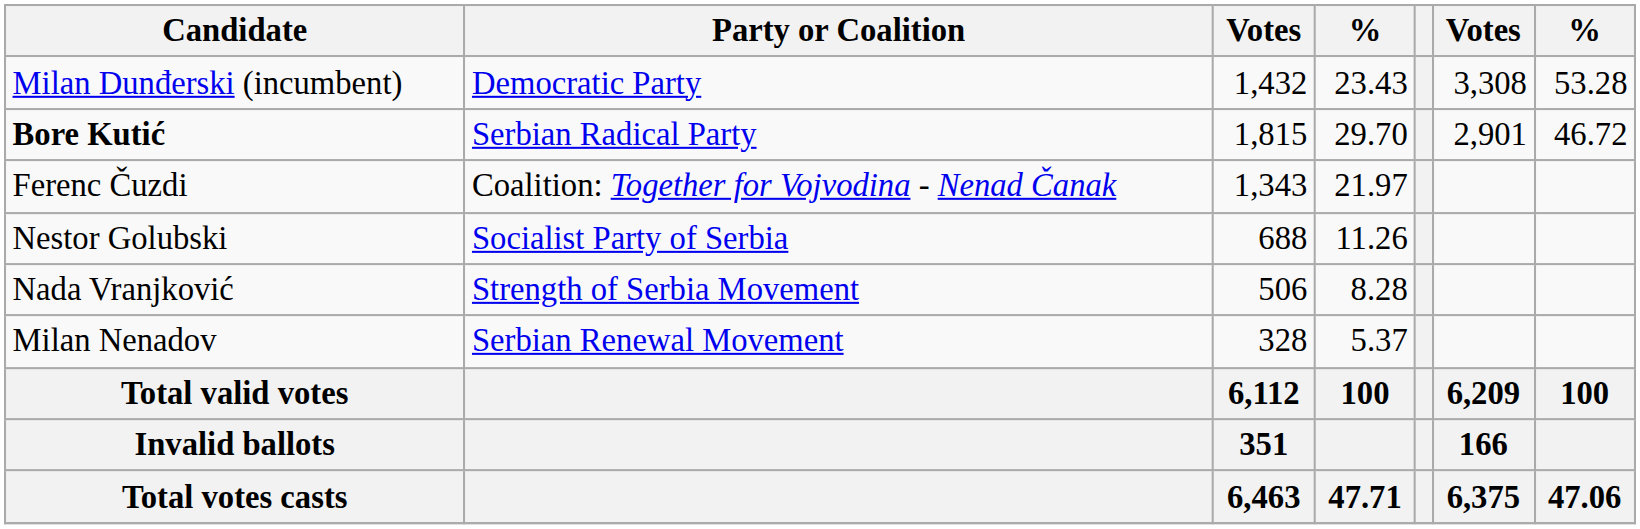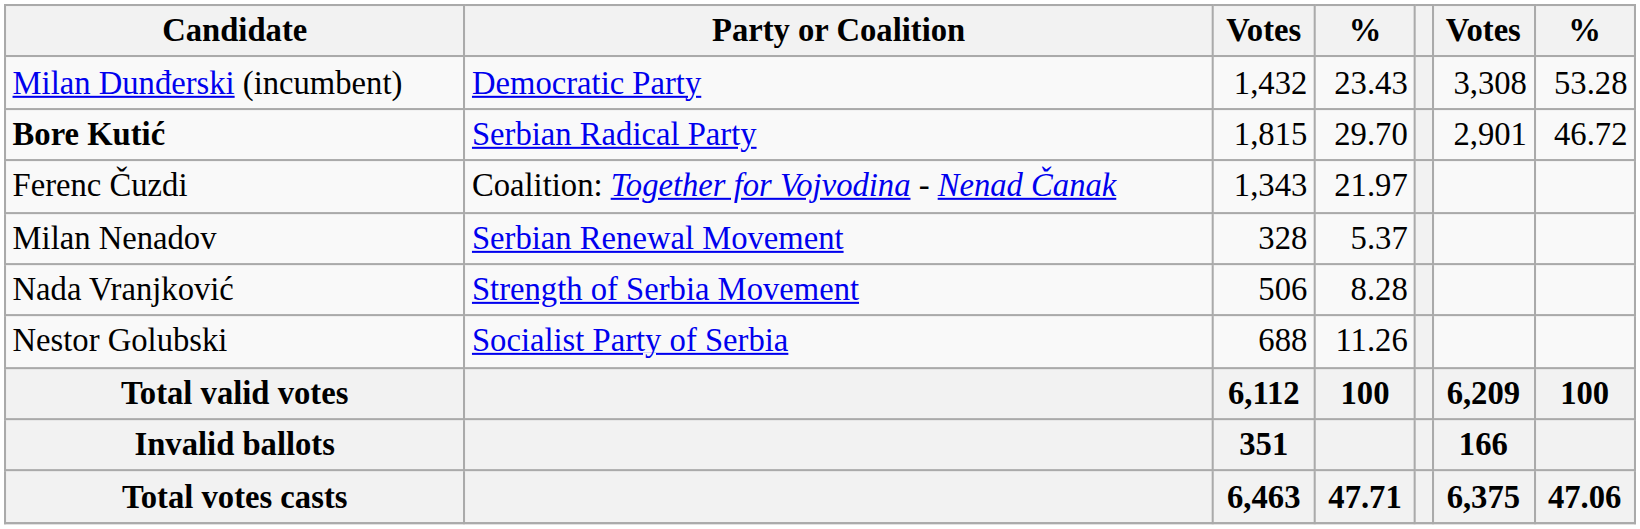 <table style="width:800px;" class="wikitable">
 <tr>
 <th>Candidate</th>
 <th>Party or Coalition</th>
 <th>Votes</th>
 <th>%</th>
 <th></th>
 <th>Votes</th>
 <th>%</th>
 </tr>
 <tr>
 <td align="left"><a href='#'>Milan Dunđerski</a> (incumbent)</td>
 <td align="left"><a href='#'>Democratic Party</a></td>
 <td align="right">1,432</td>
 <td align="right">23.43</td>
 <th align="left"></th>
 <td align="right">3,308</td>
 <td align="right">53.28</td>
 </tr>
 <tr>
 <td align="left"><strong>Bore Kutić</strong></td>
 <td align="left"><a href='#'>Serbian Radical Party</a></td>
 <td align="right">1,815</td>
 <td align="right">29.70</td>
 <th align="left"></th>
 <td align="right">2,901</td>
 <td align="right">46.72</td>
 </tr>
 <tr>
 <td align="left">Ferenc Čuzdi</td>
 <td align="left">Coalition: <em><a href='#'>Together for Vojvodina</a> - <a href='#'>Nenad Čanak</a></em></td>
 <td align="right">1,343</td>
 <td align="right">21.97</td>
 <th align="left"></th>
 <td align="right"></td>
 <td align="right"></td>
 </tr>
 <tr>
-<td align="left">Nestor Golubski</td>
-<td align="left"><a href='#'>Socialist Party of Serbia</a></td>
-<td align="right">688</td>
-<td align="right">11.26</td>
+<td align="left">Milan Nenadov</td>
+<td align="left"><a href='#'>Serbian Renewal Movement</a></td>
+<td align="right">328</td>
+<td align="right">5.37</td>
 <th align="left"></th>
 <td align="right"></td>
 <td align="right"></td>
 </tr>
 <tr>
 <td align="left">Nada Vranjković</td>
 <td align="left"><a href='#'>Strength of Serbia Movement</a></td>
 <td align="right">506</td>
 <td align="right">8.28</td>
 <th align="left"></th>
 <td align="right"></td>
 <td align="right"></td>
 </tr>
 <tr>
-<td align="left">Milan Nenadov</td>
-<td align="left"><a href='#'>Serbian Renewal Movement</a></td>
-<td align="right">328</td>
-<td align="right">5.37</td>
+<td align="left">Nestor Golubski</td>
+<td align="left"><a href='#'>Socialist Party of Serbia</a></td>
+<td align="right">688</td>
+<td align="right">11.26</td>
 <th align="left"></th>
 <td align="right"></td>
 <td align="right"></td>
 </tr>
 <tr>
 <th align="left">Total valid votes</th>
 <th align="left"></th>
 <th align="right">6,112</th>
 <th align="right">100</th>
 <th align="left"></th>
 <th align="right">6,209</th>
 <th align="right">100</th>
 </tr>
 <tr>
 <th align="left">Invalid ballots</th>
 <th align="left"></th>
 <th align="right">351</th>
 <th align="right"></th>
 <th align="left"></th>
 <th align="right">166</th>
 <th align="right"></th>
 </tr>
 <tr>
 <th align="left">Total votes casts</th>
 <th align="left"></th>
 <th align="right">6,463</th>
 <th align="right">47.71</th>
 <th align="left"></th>
 <th align="right">6,375</th>
 <th align="right">47.06</th>
 </tr>
 <tr>
 </tr>
 </table>
